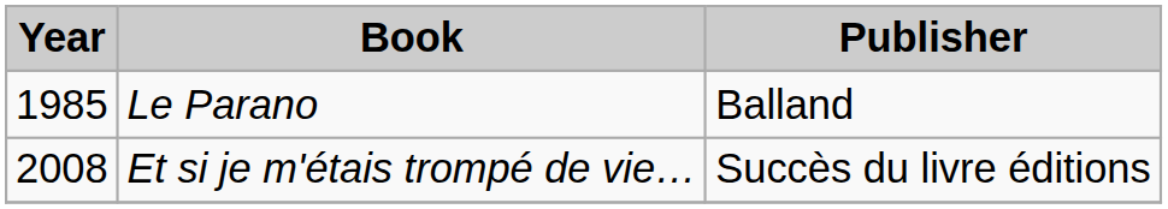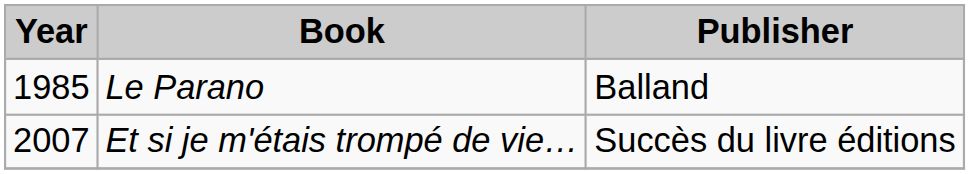 <table class="wikitable">
 <tr>
 <th style="background: #CCCCCC;">Year</th>
 <th style="background: #CCCCCC;">Book</th>
 <th style="background: #CCCCCC;">Publisher</th>
 </tr>
 <tr>
 <td>1985</td>
 <td><em>Le Parano</em></td>
 <td>Balland</td>
 </tr>
 <tr>
-<td>2008</td>
+<td>2007</td>
 <td><em>Et si je m'étais trompé de vie…</em></td>
 <td>Succès du livre éditions</td>
 </tr>
 <tr>
 </tr>
 </table>
